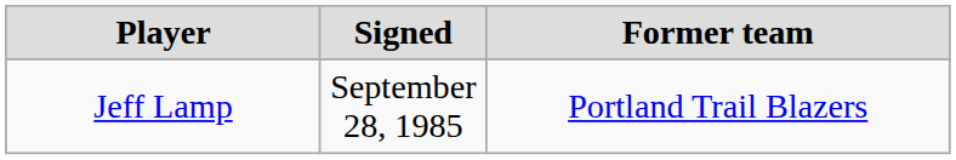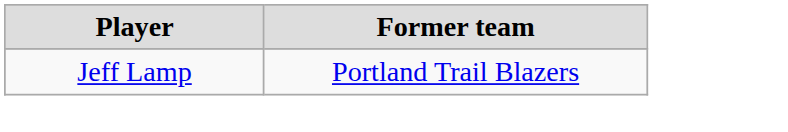 <table class="wikitable" style="text-align: center">
 <tr style="text-align:center; background:#ddd;">
 <td style="width:140px"><strong>Player</strong></td>
-<td style="width:70px"><strong>Signed</strong></td>
 <td style="width:210px"><strong>Former team</strong></td>
 </tr>
 <tr>
 <td><a href='#'>Jeff Lamp</a></td>
-<td>September 28, 1985</td>
 <td><a href='#'>Portland Trail Blazers</a></td>
 </tr>
 </table>
